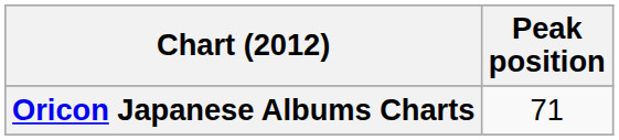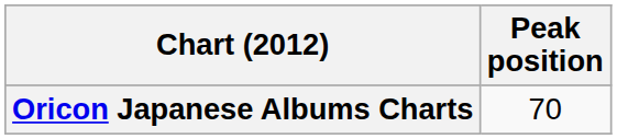 <table class="wikitable sortable plainrowheaders" style="text-align:center">
 <tr>
 <th scope="col">Chart (2012)</th>
 <th scope="col">Peak<br>position</th>
 </tr>
 <tr>
 <th scope="row"><a href='#'>Oricon</a> Japanese Albums Charts</th>
-<td align="center">71</td>
+<td align="center">70</td>
 </tr>
 </table>
